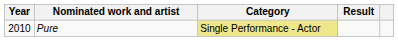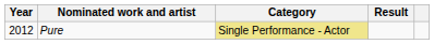 <table class="wikitable" style="width:70%;">
 <tr>
 <th width=4%>Year</th>
 <th style="width:35%;">Nominated work and artist</th>
 <th style="width:30%;">Category</th>
 <th style="width:8%;">Result</th>
 <th width=3%></th>
 </tr>
 <tr>
-<td style="text-align:center;">2010</td>
+<td style="text-align:center;">2012</td>
 <td><em>Pure</em></td>
 <td style="background: khaki;">Single Performance - Actor</td>
 <td></td>
 <td style="text-align:center;"></td>
 </tr>
 </table>
